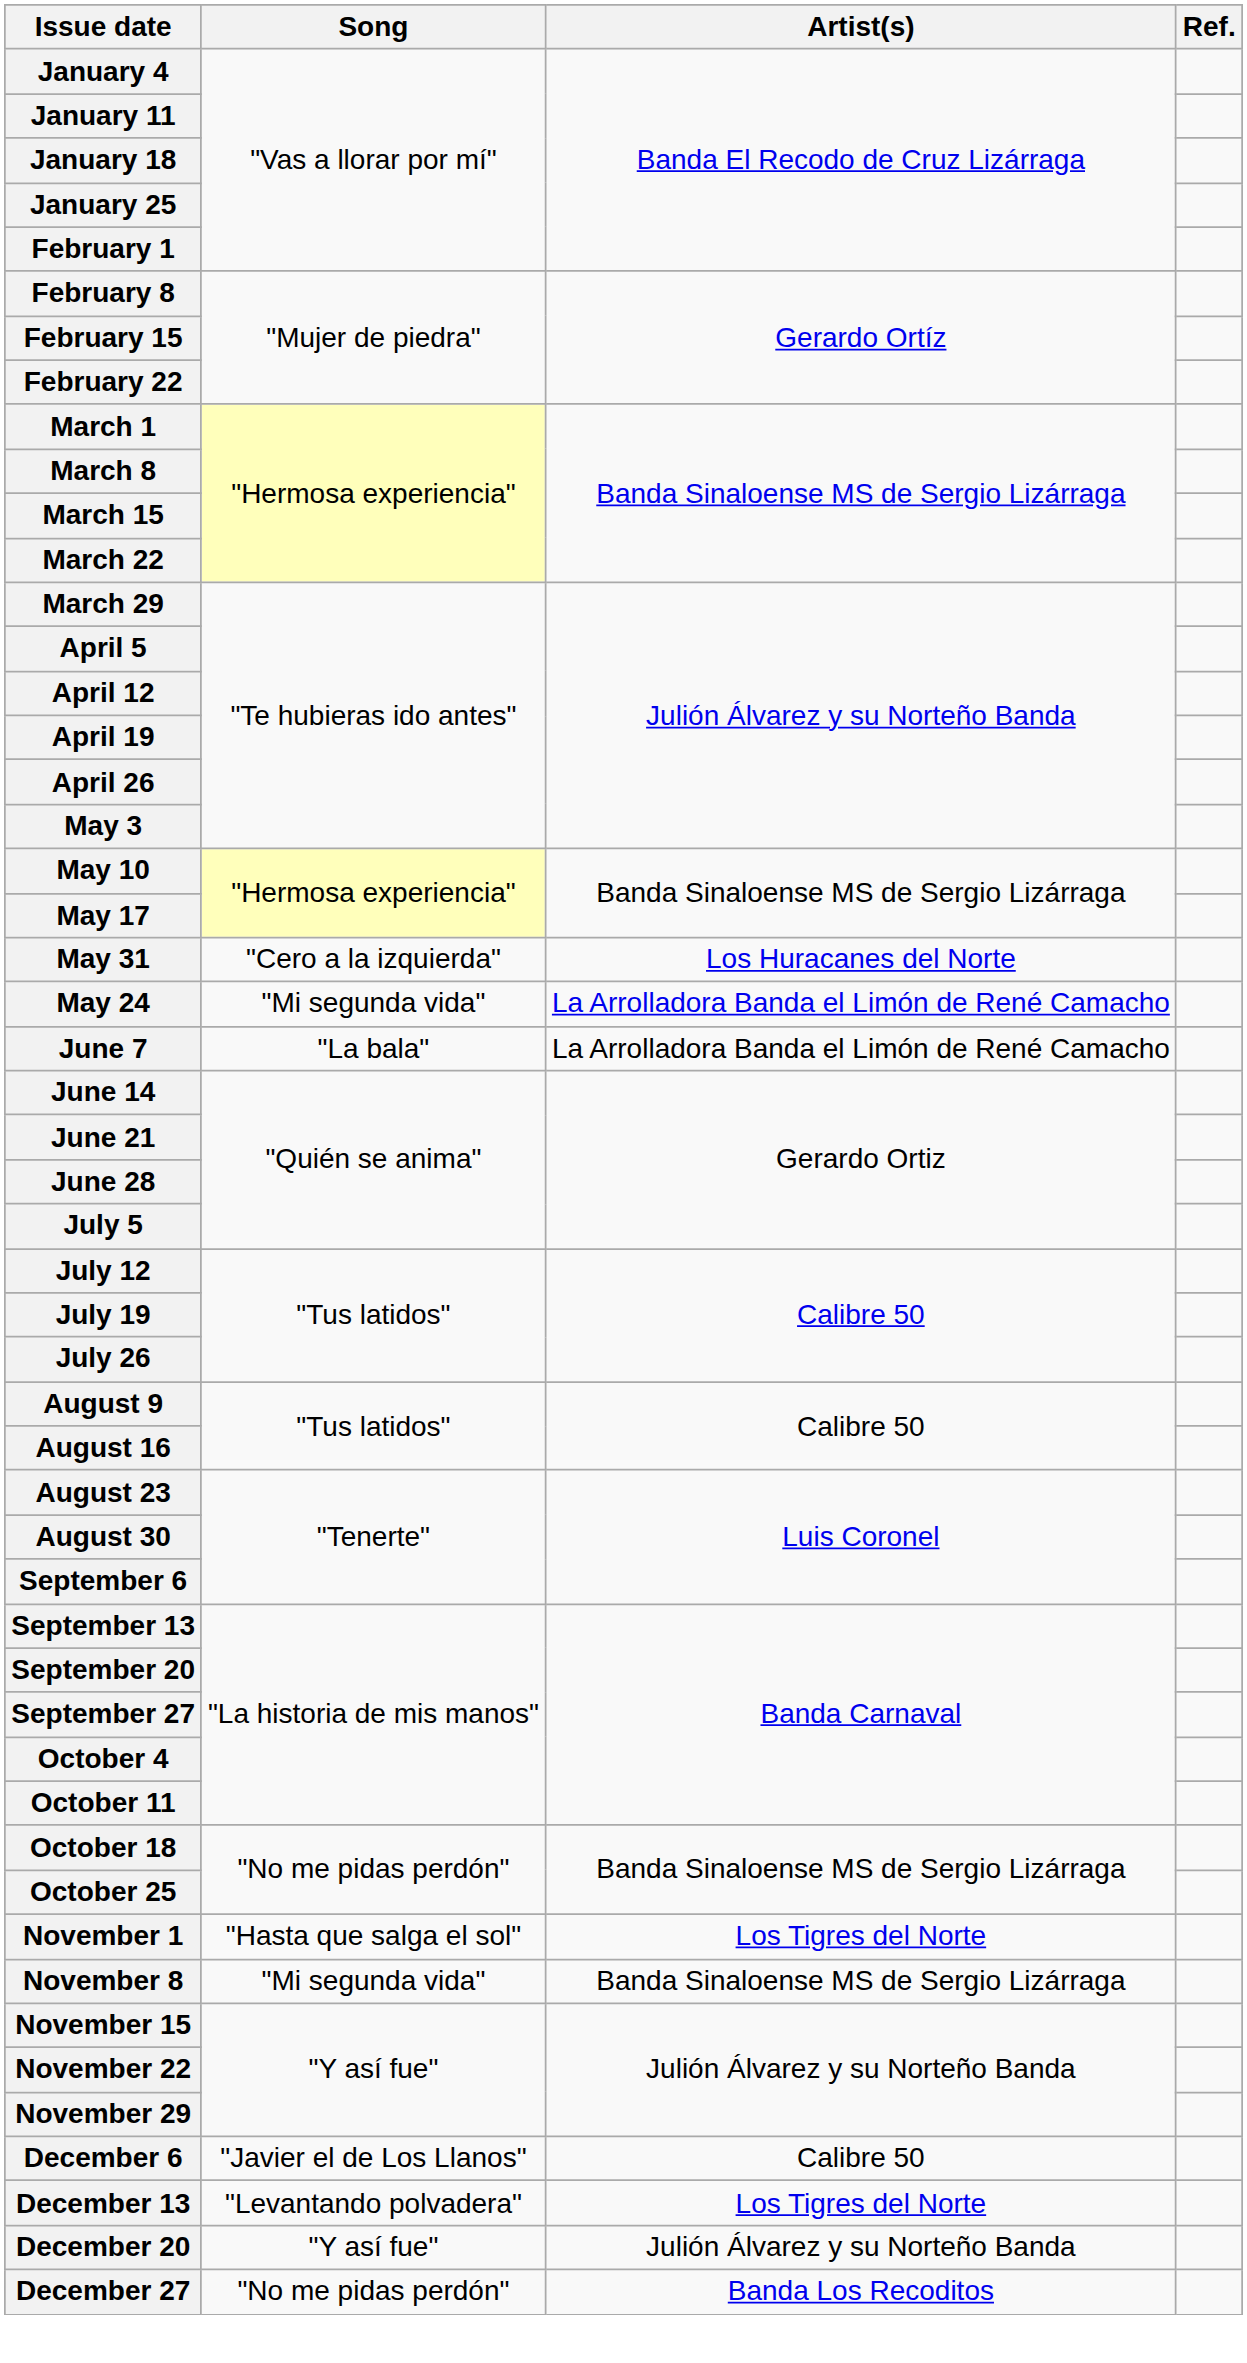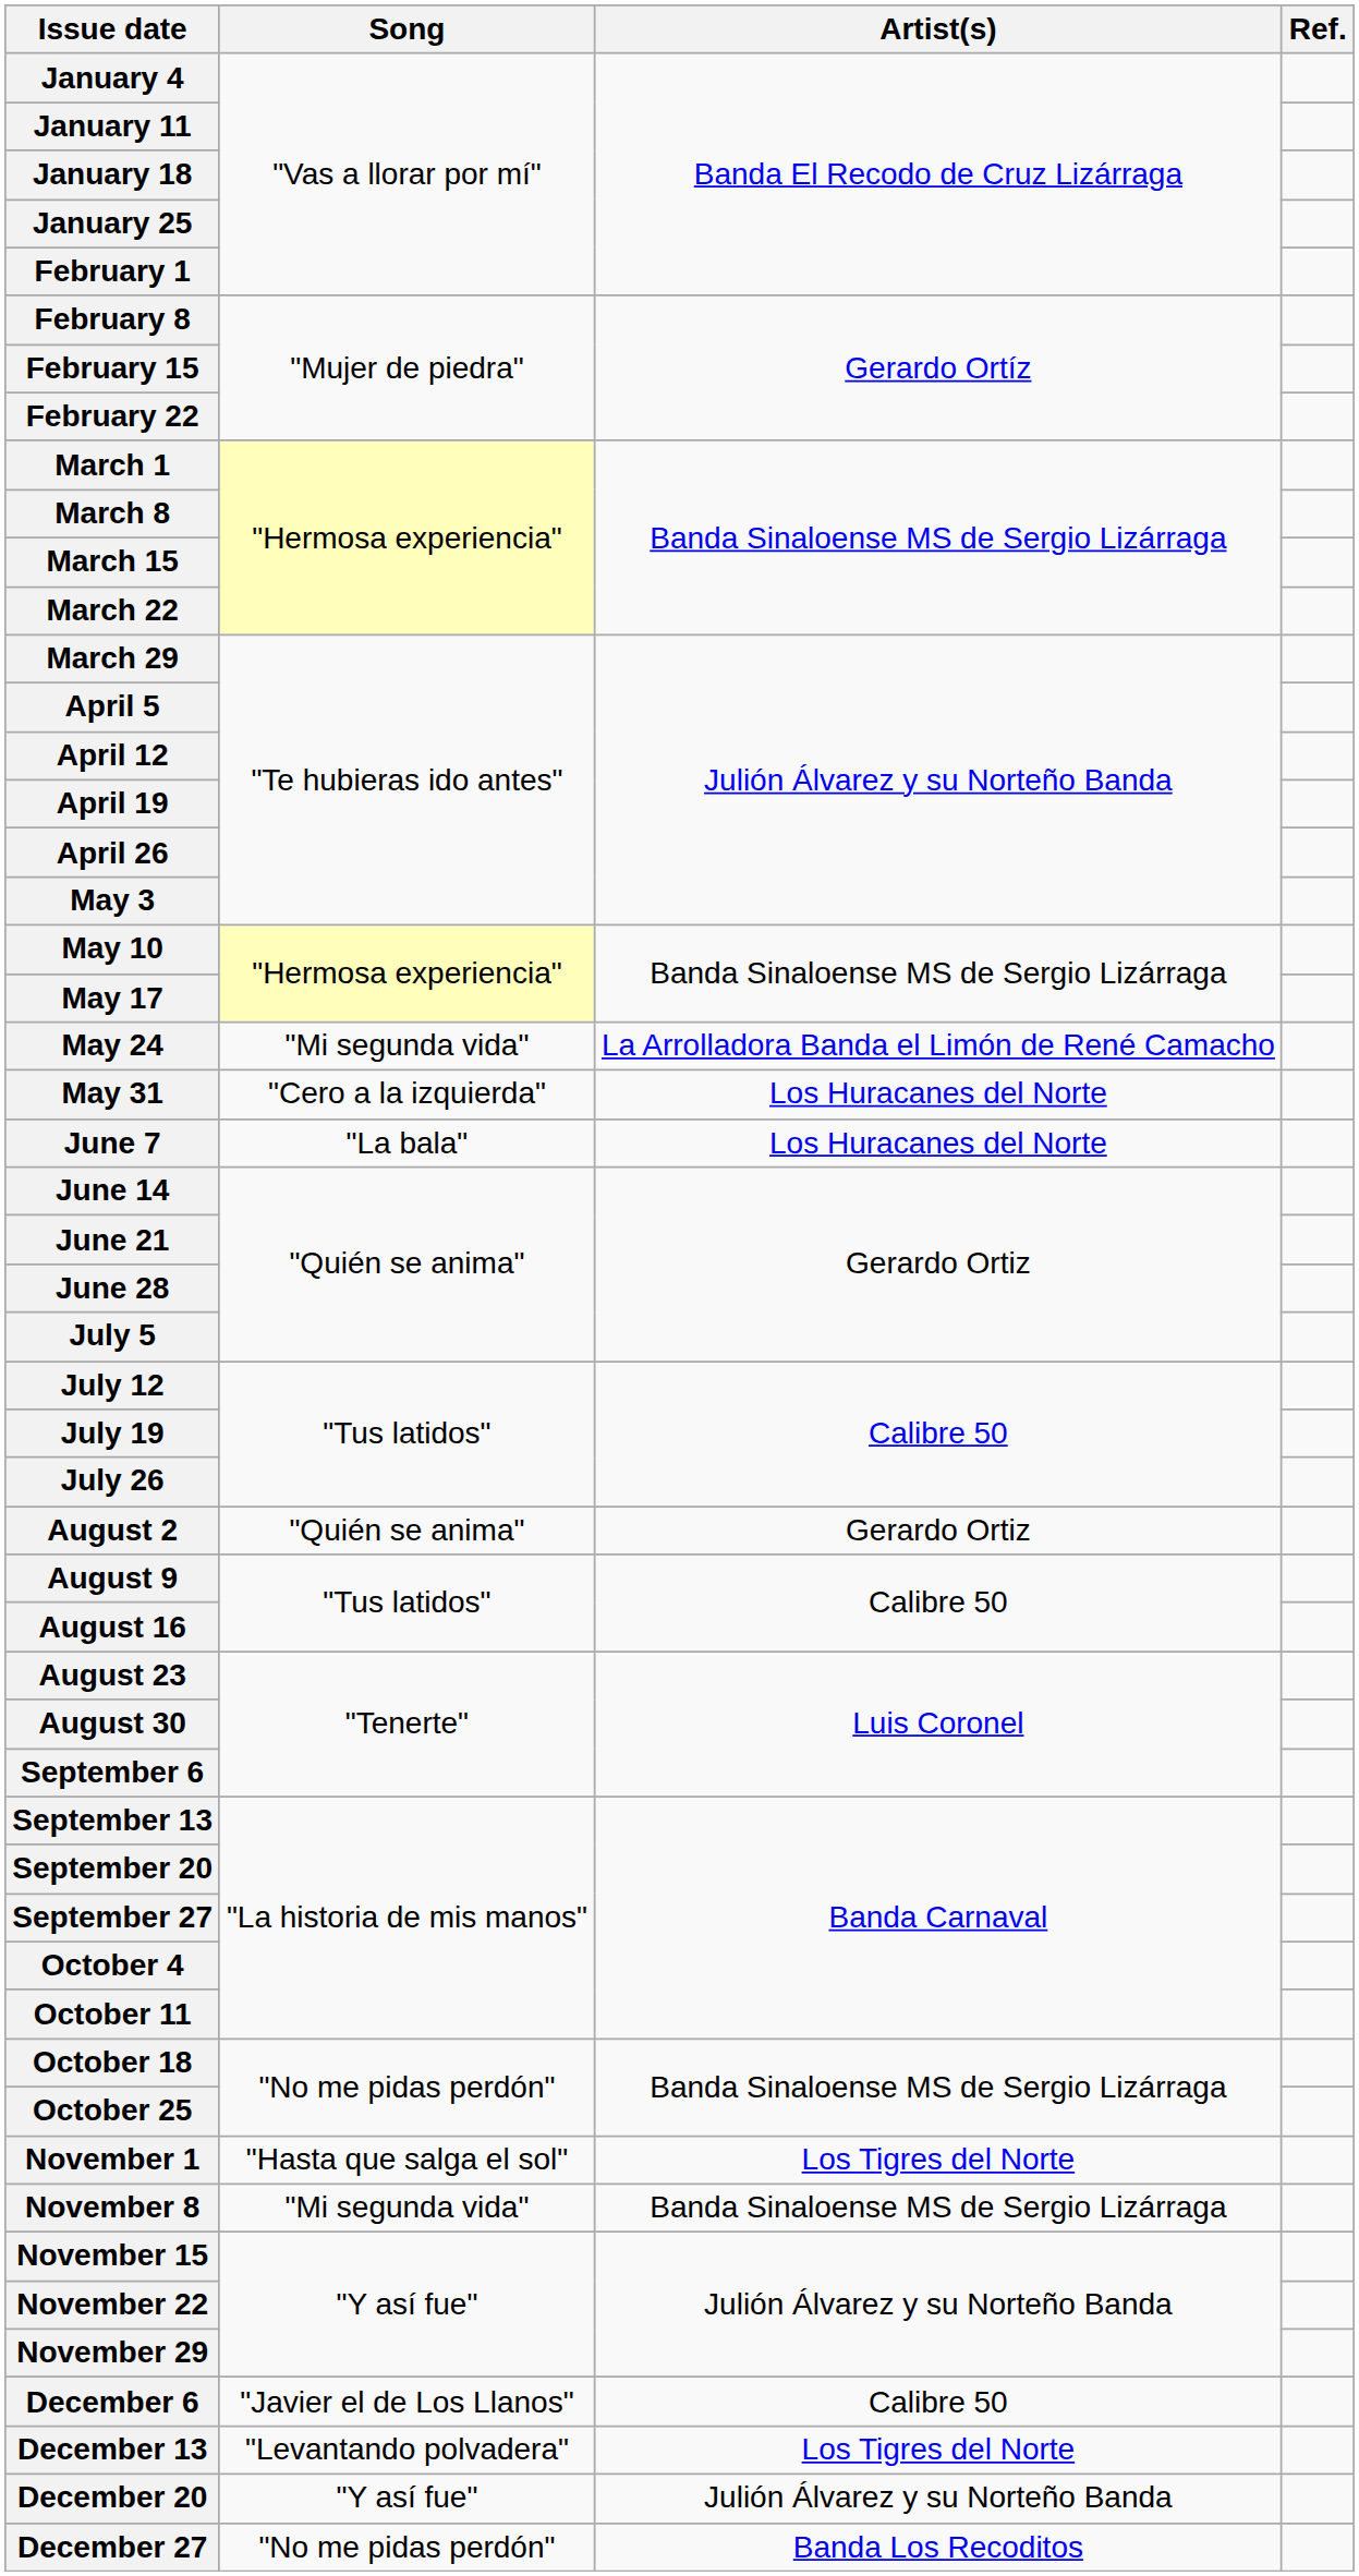 <table class="wikitable plainrowheaders" style="text-align: center;">
 <tr>
 <th>Issue date</th>
 <th>Song</th>
 <th>Artist(s)</th>
 <th>Ref.</th>
 </tr>
 <tr>
 <th scope="row">January 4</th>
 <td rowspan="5">"Vas a llorar por mí"</td>
 <td rowspan="5"><a href='#'>Banda El Recodo de Cruz Lizárraga</a></td>
 <td></td>
 </tr>
 <tr>
 <th scope="row">January 11</th>
 <td></td>
 </tr>
 <tr>
 <th scope="row">January 18</th>
 <td></td>
 </tr>
 <tr>
 <th scope="row">January 25</th>
 <td></td>
 </tr>
 <tr>
 <th scope="row">February 1</th>
 <td></td>
 </tr>
 <tr>
 <th scope="row">February 8</th>
 <td rowspan="3">"Mujer de piedra"</td>
 <td rowspan="3"><a href='#'>Gerardo Ortíz</a></td>
 <td></td>
 </tr>
 <tr>
 <th scope="row">February 15</th>
 <td></td>
 </tr>
 <tr>
 <th scope="row">February 22</th>
 <td></td>
 </tr>
 <tr>
 <th scope="row">March 1</th>
 <td bgcolor=FFFFBB rowspan="4">"Hermosa experiencia" </td>
 <td rowspan="4"><a href='#'>Banda Sinaloense MS de Sergio Lizárraga</a></td>
 <td></td>
 </tr>
 <tr>
 <th scope="row">March 8</th>
 <td></td>
 </tr>
 <tr>
 <th scope="row">March 15</th>
 <td></td>
 </tr>
 <tr>
 <th scope="row">March 22</th>
 <td></td>
 </tr>
 <tr>
 <th scope="row">March 29</th>
 <td rowspan="6">"Te hubieras ido antes"</td>
 <td rowspan="6"><a href='#'>Julión Álvarez y su Norteño Banda</a></td>
 <td></td>
 </tr>
 <tr>
 <th scope="row">April 5</th>
 <td></td>
 </tr>
 <tr>
 <th scope="row">April 12</th>
 <td></td>
 </tr>
 <tr>
 <th scope="row">April 19</th>
 <td></td>
 </tr>
 <tr>
 <th scope="row">April 26</th>
 <td></td>
 </tr>
 <tr>
 <th scope="row">May 3</th>
 <td></td>
 </tr>
 <tr>
 <th scope="row">May 10</th>
 <td bgcolor=FFFFBB style="text-align: center; "rowspan="2">"Hermosa experiencia" </td>
 <td rowspan="2">Banda Sinaloense MS de Sergio Lizárraga</td>
 <td></td>
 </tr>
 <tr>
 <th scope="row">May 17</th>
 <td></td>
 </tr>
 <tr>
+<th scope="row">May 24</th>
+<td>"Mi segunda vida"</td>
+<td><a href='#'>La Arrolladora Banda el Limón de René Camacho</a></td>
+<td></td>
+</tr>
+<tr>
 <th scope="row">May 31</th>
 <td>"Cero a la izquierda"</td>
 <td><a href='#'>Los Huracanes del Norte</a></td>
 <td></td>
 </tr>
 <tr>
-<th scope="row">May 24</th>
-<td>"Mi segunda vida"</td>
-<td><a href='#'>La Arrolladora Banda el Limón de René Camacho</a></td>
-<td></td>
-</tr>
-<tr>
 <th scope="row">June 7</th>
 <td>"La bala"</td>
-<td>La Arrolladora Banda el Limón de René Camacho</td>
+<td><a href='#'>Los Huracanes del Norte</a></td>
 <td></td>
 </tr>
 <tr>
 <th scope="row">June 14</th>
 <td rowspan="4">"Quién se anima"</td>
 <td rowspan="4">Gerardo Ortiz</td>
 <td></td>
 </tr>
 <tr>
 <th scope="row">June 21</th>
 <td></td>
 </tr>
 <tr>
 <th scope="row">June 28</th>
 <td></td>
 </tr>
 <tr>
 <th scope="row">July 5</th>
 <td></td>
 </tr>
 <tr>
 <th scope="row">July 12</th>
 <td rowspan="3">"Tus latidos"</td>
 <td rowspan="3"><a href='#'>Calibre 50</a></td>
 <td></td>
 </tr>
 <tr>
 <th scope="row">July 19</th>
 <td></td>
 </tr>
 <tr>
 <th scope="row">July 26</th>
+<td></td>
+</tr>
+<tr>
+<th scope="row">August 2</th>
+<td>"Quién se anima"</td>
+<td>Gerardo Ortiz</td>
 <td></td>
 </tr>
 <tr>
 <th scope="row">August 9</th>
 <td rowspan="2">"Tus latidos"</td>
 <td rowspan="2">Calibre 50</td>
 <td></td>
 </tr>
 <tr>
 <th scope="row">August 16</th>
 <td></td>
 </tr>
 <tr>
 <th scope="row">August 23</th>
 <td rowspan="3">"Tenerte"</td>
 <td rowspan="3"><a href='#'>Luis Coronel</a></td>
 <td></td>
 </tr>
 <tr>
 <th scope="row">August 30</th>
 <td></td>
 </tr>
 <tr>
 <th scope="row">September 6</th>
 <td></td>
 </tr>
 <tr>
 <th scope="row">September 13</th>
 <td rowspan="5">"La historia de mis manos"</td>
 <td rowspan="5"><a href='#'>Banda Carnaval</a></td>
 <td></td>
 </tr>
 <tr>
 <th scope="row">September 20</th>
 <td></td>
 </tr>
 <tr>
 <th scope="row">September 27</th>
 <td></td>
 </tr>
 <tr>
 <th scope="row">October 4</th>
 <td></td>
 </tr>
 <tr>
 <th scope="row">October 11</th>
 <td></td>
 </tr>
 <tr>
 <th scope="row">October 18</th>
 <td rowspan="2">"No me pidas perdón"</td>
 <td rowspan="2">Banda Sinaloense MS de Sergio Lizárraga</td>
 <td></td>
 </tr>
 <tr>
 <th scope="row">October 25</th>
 <td></td>
 </tr>
 <tr>
 <th scope="row">November 1</th>
 <td>"Hasta que salga el sol"</td>
 <td><a href='#'>Los Tigres del Norte</a></td>
 <td></td>
 </tr>
 <tr>
 <th scope="row">November 8</th>
 <td>"Mi segunda vida"</td>
 <td>Banda Sinaloense MS de Sergio Lizárraga</td>
 <td></td>
 </tr>
 <tr>
 <th scope="row">November 15</th>
 <td rowspan="3">"Y así fue"</td>
 <td rowspan="3">Julión Álvarez y su Norteño Banda</td>
 <td></td>
 </tr>
 <tr>
 <th scope="row">November 22</th>
 <td></td>
 </tr>
 <tr>
 <th scope="row">November 29</th>
 <td></td>
 </tr>
 <tr>
 <th scope="row">December 6</th>
 <td>"Javier el de Los Llanos"</td>
 <td>Calibre 50</td>
 <td></td>
 </tr>
 <tr>
 <th scope="row">December 13</th>
 <td>"Levantando polvadera"</td>
 <td><a href='#'>Los Tigres del Norte</a></td>
 <td></td>
 </tr>
 <tr>
 <th scope="row">December 20</th>
 <td>"Y así fue"</td>
 <td>Julión Álvarez y su Norteño Banda</td>
 <td></td>
 </tr>
 <tr>
 <th scope="row">December 27</th>
 <td>"No me pidas perdón"</td>
 <td><a href='#'>Banda Los Recoditos</a></td>
 <td></td>
 </tr>
 </table>
